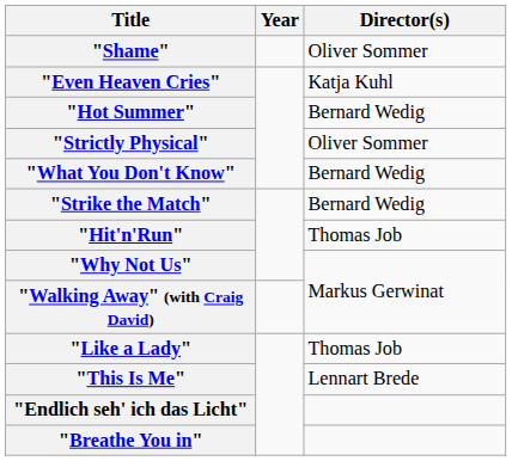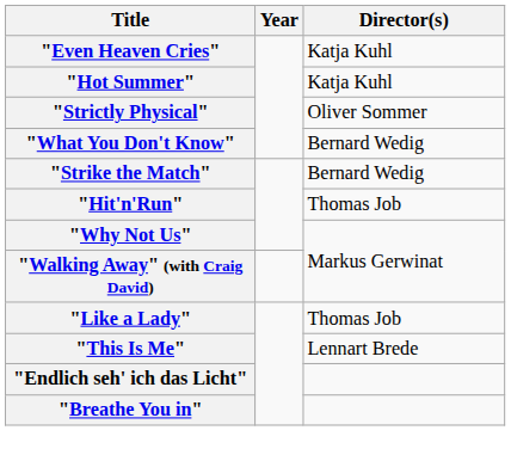 <table class="wikitable plainrowheaders sortable">
 <tr>
 <th scope="col" style="width:200px;">Title</th>
 <th scope="col">Year</th>
 <th scope="col" style="width:160px;">Director(s)</th>
-</tr>
-<tr>
-<th scope="row">"<a href='#'>Shame</a>"</th>
-<td></td>
-<td>Oliver Sommer</td>
 </tr>
 <tr>
 <th scope="row">"<a href='#'>Even Heaven Cries</a>"</th>
 <td rowspan="4"></td>
 <td>Katja Kuhl</td>
 </tr>
 <tr>
 <th scope="row">"<a href='#'>Hot Summer</a>"</th>
-<td>Bernard Wedig</td>
+<td>Katja Kuhl</td>
 </tr>
 <tr>
 <th scope="row">"<a href='#'>Strictly Physical</a>"</th>
 <td>Oliver Sommer</td>
 </tr>
 <tr>
 <th scope="row">"<a href='#'>What You Don't Know</a>"</th>
 <td>Bernard Wedig</td>
 </tr>
 <tr>
 <th scope="row">"<a href='#'>Strike the Match</a>"</th>
 <td rowspan="3"></td>
 <td>Bernard Wedig</td>
 </tr>
 <tr>
 <th scope="row">"<a href='#'>Hit'n'Run</a>"</th>
 <td>Thomas Job</td>
 </tr>
 <tr>
 <th scope="row">"<a href='#'>Why Not Us</a>"</th>
 <td rowspan="2">Markus Gerwinat</td>
 </tr>
 <tr>
 <th scope="row">"<a href='#'>Walking Away</a>" <small>(with <a href='#'>Craig David</a>)</small></th>
 <td></td>
 </tr>
 <tr>
 <th scope="row">"<a href='#'>Like a Lady</a>"</th>
 <td rowspan="4"></td>
 <td>Thomas Job</td>
 </tr>
 <tr>
 <th scope="row">"<a href='#'>This Is Me</a>"</th>
 <td>Lennart Brede</td>
 </tr>
 <tr>
 <th scope="row">"Endlich seh' ich das Licht"</th>
 <td></td>
 </tr>
 <tr>
 <th scope="row">"<a href='#'>Breathe You in</a>"</th>
 <td></td>
 </tr>
 </table>
